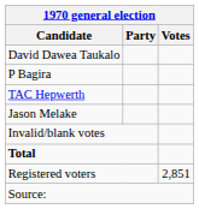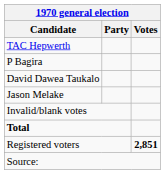 <table class=wikitable style=text-align:left>
 <tr>
 <th colspan=3><a href='#'>1970 general election</a></th>
 </tr>
 <tr>
 <th>Candidate</th>
 <th>Party</th>
 <th>Votes</th>
 </tr>
 <tr>
-<td>David Dawea Taukalo</td>
+<td><a href='#'>TAC Hepwerth</a></td>
 <td></td>
 <td align=right></td>
 </tr>
 <tr>
 <td>P Bagira</td>
 <td></td>
 <td align=right></td>
 </tr>
 <tr>
-<td><a href='#'>TAC Hepwerth</a></td>
+<td>David Dawea Taukalo</td>
 <td></td>
 <td align=right></td>
 </tr>
 <tr>
 <td>Jason Melake</td>
 <td></td>
 <td align=right></td>
 </tr>
 <tr>
 <td colspan=2>Invalid/blank votes</td>
 <td></td>
 </tr>
 <tr>
 <td colspan=2><strong>Total</strong></td>
 <td align=right></td>
 </tr>
 <tr>
 <td colspan=2>Registered voters</td>
-<td align=right>2,851</td>
+<td align=right><strong>2,851</strong></td>
 </tr>
 <tr>
 <td colspan=3>Source: </td>
 </tr>
 </table>
